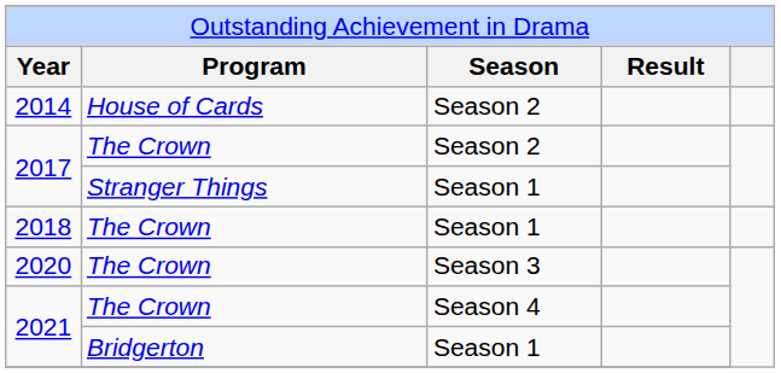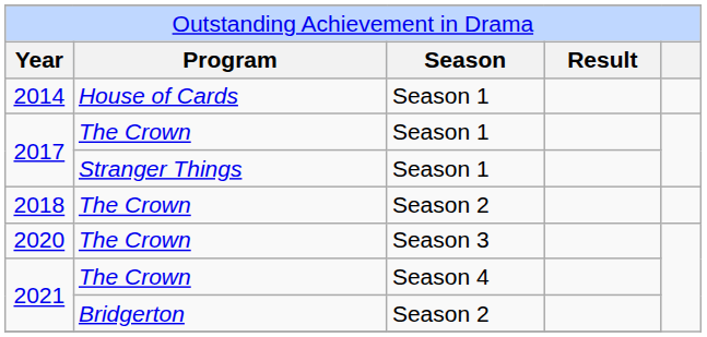 <table class="wikitable plainrowheaders" style="font-size: 90%" width=70%>
 <tr>
 </tr>
 <tr ---- bgcolor="#bfd7ff">
 <td colspan=6 align=center><a href='#'>Outstanding Achievement in Drama</a></td>
 </tr>
 <tr ---- bgcolor="#ebf5ff">
 <th scope="col" style="width:7%;">Year</th>
 <th scope="col" style="width:40%;">Program</th>
 <th scope="col" style="width:20%;">Season</th>
 <th scope="col" style="width:15%;">Result</th>
 <th scope="col" class="unsortable" style="width:5%;"></th>
 </tr>
 <tr>
 <td style="text-align:center;"><a href='#'>2014</a></td>
 <td><em><a href='#'>House of Cards</a></em></td>
-<td>Season 2</td>
+<td>Season 1</td>
 <td></td>
 <td style="text-align:center;"></td>
 </tr>
 <tr>
 <td rowspan="2" style="text-align:center;"><a href='#'>2017</a></td>
 <td><em><a href='#'>The Crown</a></em></td>
-<td>Season 2</td>
+<td>Season 1</td>
 <td></td>
 <td rowspan="2" style="text-align:center;"></td>
 </tr>
 <tr>
 <td><em><a href='#'>Stranger Things</a></em></td>
 <td>Season 1</td>
 <td></td>
 </tr>
 <tr>
 <td style="text-align:center;"><a href='#'>2018</a></td>
 <td><em><a href='#'>The Crown</a></em></td>
-<td>Season 1</td>
+<td>Season 2</td>
 <td></td>
 <td style="text-align:center;"></td>
 </tr>
 <tr>
 <td style="text-align:center;"><a href='#'>2020</a></td>
 <td><em><a href='#'>The Crown</a></em></td>
 <td>Season 3</td>
 <td></td>
 </tr>
 <tr>
 <td rowspan="2" style="text-align:center;"><a href='#'>2021</a></td>
 <td><em><a href='#'>The Crown</a></em></td>
 <td>Season 4</td>
 <td></td>
 </tr>
 <tr>
 <td><em><a href='#'>Bridgerton</a></em></td>
-<td>Season 1</td>
+<td>Season 2</td>
 <td></td>
 </tr>
 <tr>
 </tr>
 </table>
